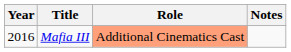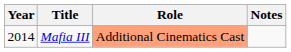 <table class="wikitable sortable">
 <tr>
 <th>Year</th>
 <th>Title</th>
 <th>Role</th>
 <th>Notes</th>
 </tr>
 <tr>
-<td>2016</td>
+<td>2014</td>
 <td><em><a href='#'>Mafia III</a></em></td>
 <td style="background: lightsalmon;">Additional Cinematics Cast</td>
 <td></td>
 </tr>
 </table>
